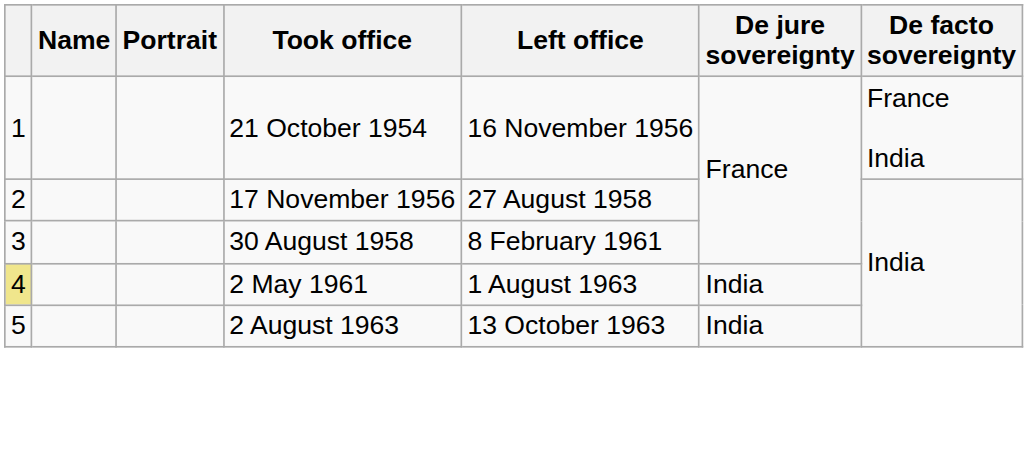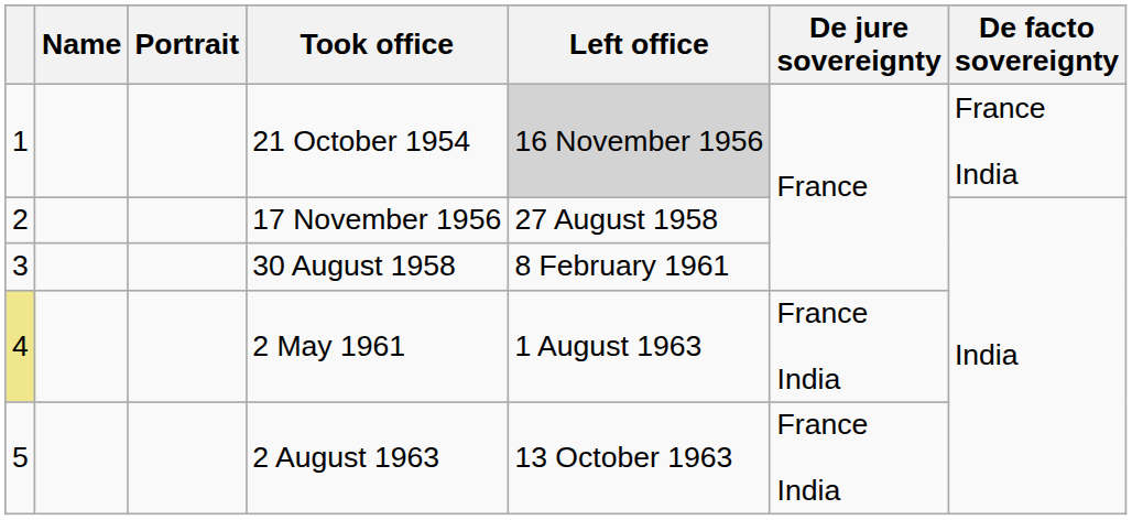 <table class="wikitable sortable">
 <tr>
 <th></th>
 <th>Name</th>
 <th>Portrait</th>
 <th class="unsortable">Took office</th>
 <th class=unsortable>Left office</th>
 <th class=unsortable>De jure <br>sovereignty</th>
 <th class=unsortable>De facto <br>sovereignty</th>
 </tr>
 <tr>
 <td>1</td>
 <td></td>
 <td></td>
 <td>21 October 1954</td>
-<td>16 November 1956</td>
+<td style="background: lightgrey;">16 November 1956</td>
 <td rowspan=3>France</td>
 <td>France<br><br>India<br></td>
 </tr>
 <tr>
 <td>2</td>
 <td></td>
 <td></td>
 <td>17 November 1956</td>
 <td>27 August 1958</td>
 <td rowspan=4>India</td>
 </tr>
 <tr>
 <td>3</td>
 <td></td>
 <td></td>
 <td>30 August 1958</td>
 <td>8 February 1961</td>
 </tr>
 <tr>
 <td style="background: khaki;">4</td>
 <td></td>
 <td></td>
 <td>2 May 1961</td>
 <td>1 August 1963</td>
-<td>India</td>
+<td>France<br><br>India<br></td>
 </tr>
 <tr>
 <td>5</td>
 <td></td>
 <td></td>
 <td>2 August 1963</td>
 <td>13 October 1963</td>
-<td>India</td>
+<td>France<br><br>India<br></td>
 </tr>
 </table>
